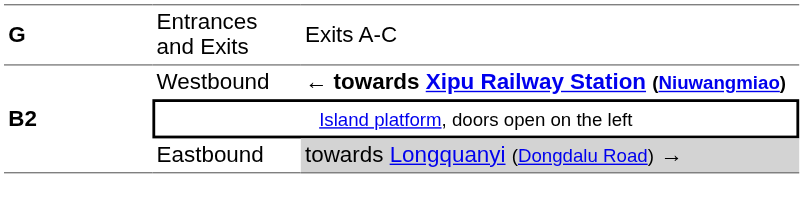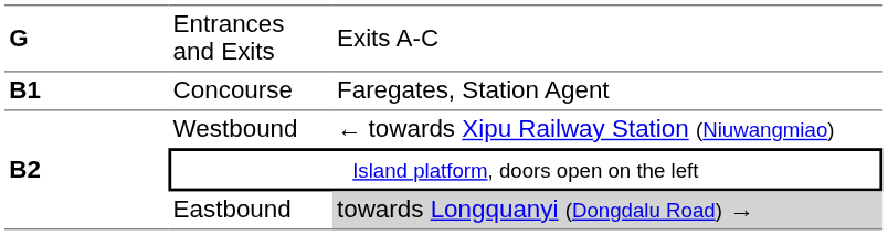 <table cellspacing=0 cellpadding=3>
 <tr>
 <td style="border-top:solid 1px gray;border-bottom:solid 1px gray;" width=100><strong>G</strong></td>
 <td style="border-top:solid 1px gray;border-bottom:solid 1px gray;" width=100>Entrances and Exits</td>
 <td style="border-top:solid 1px gray;border-bottom:solid 1px gray;" width=350>Exits A-C</td>
 </tr>
 <tr>
+<td style="border-bottom:solid 1px gray;"><strong>B1</strong></td>
+<td style="border-bottom:solid 1px gray;">Concourse</td>
+<td style="border-bottom:solid 1px gray;">Faregates, Station Agent</td>
+</tr>
+<tr>
 <td style="border-bottom:solid 1px gray;" rowspan=3><strong>B2</strong></td>
 <td>Westbound</td>
-<td><strong>←  towards <a href='#'>Xipu Railway Station</a> <small>(<a href='#'>Niuwangmiao</a>)</small></strong></td>
+<td>←  towards <a href='#'>Xipu Railway Station</a> <small>(<a href='#'>Niuwangmiao</a>)</small></td>
 </tr>
 <tr>
 <td style="border-right:solid 2px black;border-left:solid 2px black;border-top:solid 2px black;border-bottom:solid 2px black;text-align:center;" colspan=2><small><a href='#'>Island platform</a>, doors open on the left</small></td>
 </tr>
 <tr>
 <td style="border-bottom:solid 1px gray;">Eastbound</td>
 <td style="background: lightgrey; border-bottom:solid 1px gray;">  towards <a href='#'>Longquanyi</a> <small>(<a href='#'>Dongdalu Road</a>)</small> →</td>
 </tr>
 </table>
